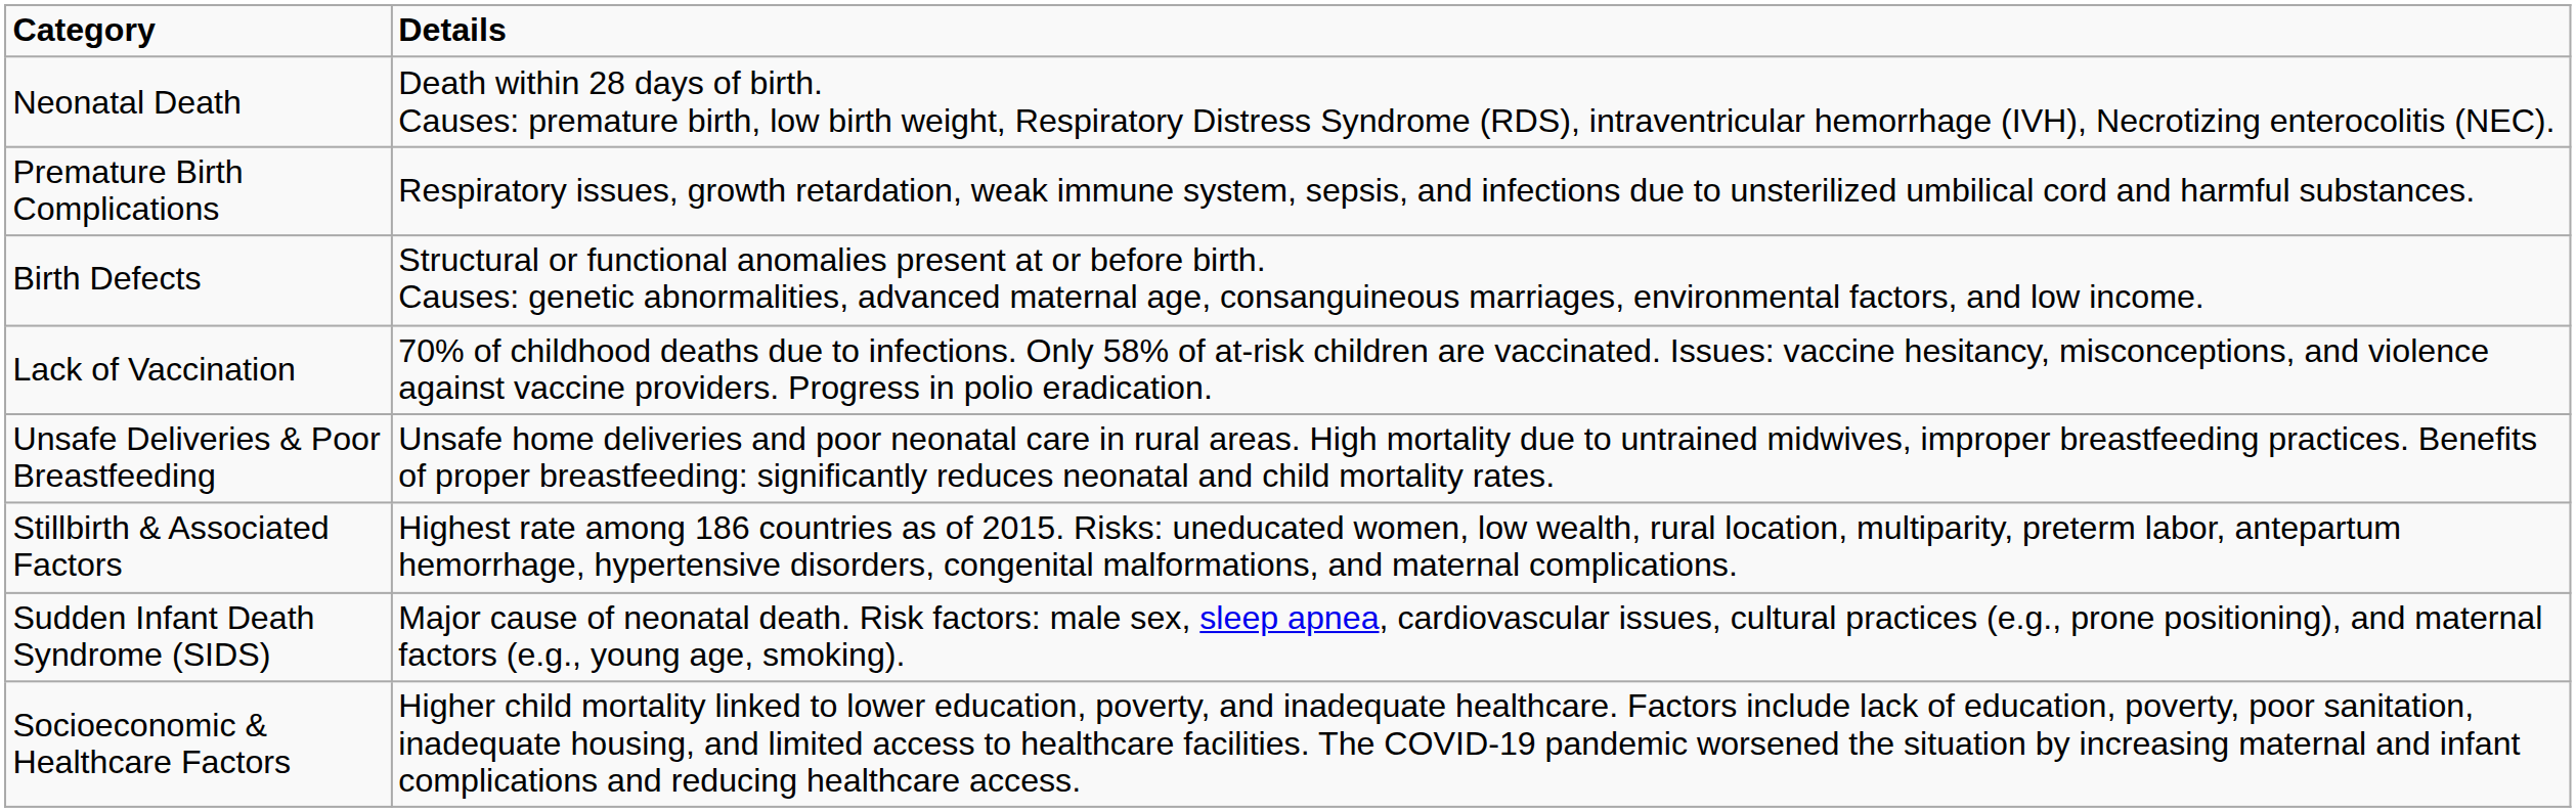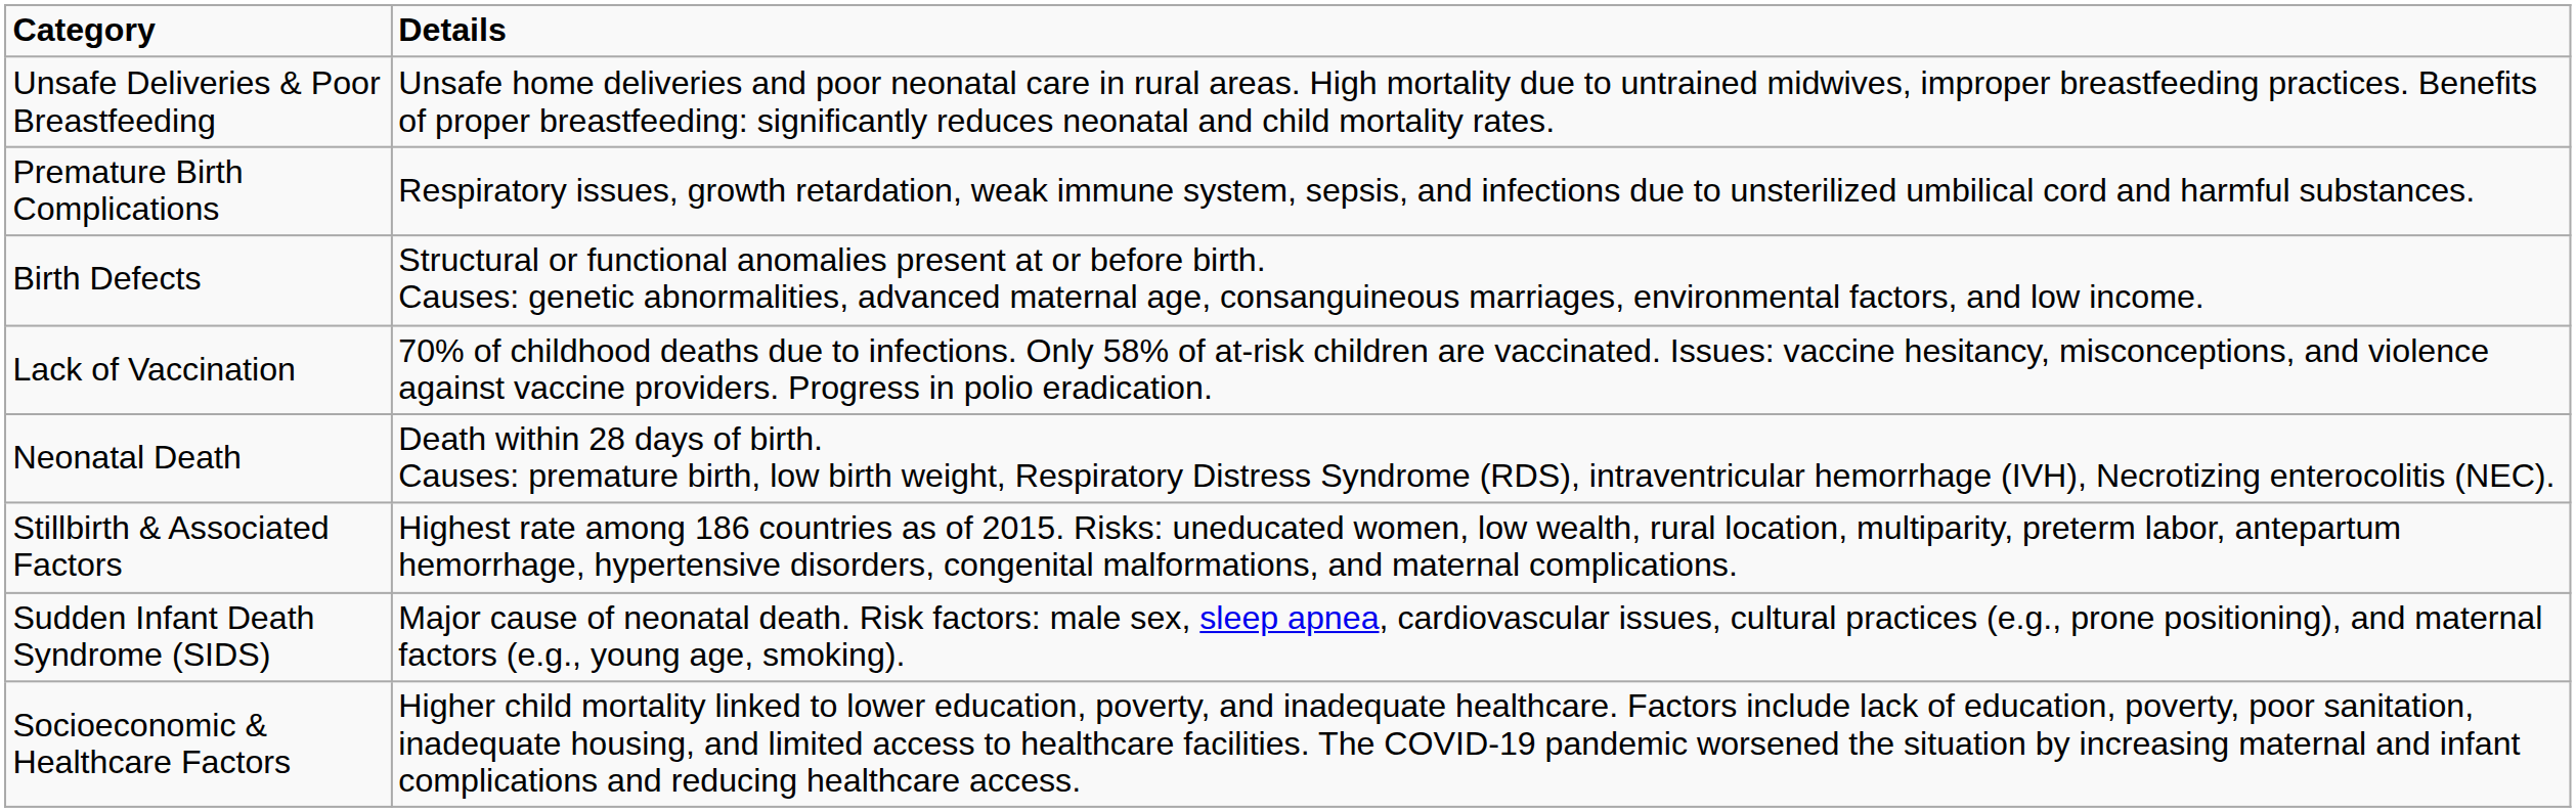 <table class="wikitable">
 <tr>
 <td><strong>Category</strong></td>
 <td><strong>Details</strong></td>
 </tr>
 <tr>
-<td>Neonatal  Death</td>
-<td>Death within 28 days of birth.<br>Causes: premature birth, low birth weight, Respiratory  Distress Syndrome (RDS), intraventricular hemorrhage (IVH), Necrotizing  enterocolitis (NEC).</td>
+<td>Unsafe  Deliveries & Poor Breastfeeding</td>
+<td>Unsafe home deliveries and poor neonatal care in rural areas. High mortality due to untrained midwives, improper breastfeeding practices. Benefits of proper breastfeeding: significantly reduces neonatal and child mortality rates.</td>
 </tr>
 <tr>
 <td>Premature  Birth Complications</td>
 <td>Respiratory issues, growth retardation, weak immune system, sepsis, and infections due to unsterilized umbilical cord and harmful substances.</td>
 </tr>
 <tr>
 <td>Birth Defects</td>
 <td>Structural or  functional anomalies present at or before birth.<br>Causes: genetic  abnormalities, advanced maternal age, consanguineous marriages, environmental  factors, and low income.</td>
 </tr>
 <tr>
 <td>Lack of  Vaccination</td>
 <td>70% of  childhood deaths due to infections. Only 58% of at-risk children are  vaccinated. Issues: vaccine hesitancy, misconceptions, and violence against  vaccine providers. Progress in polio eradication.</td>
 </tr>
 <tr>
-<td>Unsafe  Deliveries & Poor Breastfeeding</td>
-<td>Unsafe home deliveries and poor neonatal care in rural areas. High mortality due to untrained midwives, improper breastfeeding practices. Benefits of proper breastfeeding: significantly reduces neonatal and child mortality rates.</td>
+<td>Neonatal  Death</td>
+<td>Death within 28 days of birth.<br>Causes: premature birth, low birth weight, Respiratory  Distress Syndrome (RDS), intraventricular hemorrhage (IVH), Necrotizing  enterocolitis (NEC).</td>
 </tr>
 <tr>
 <td>Stillbirth  & Associated Factors</td>
 <td>Highest rate  among 186 countries as of 2015. Risks: uneducated women, low wealth, rural  location, multiparity, preterm labor, antepartum hemorrhage, hypertensive  disorders, congenital malformations, and maternal complications.</td>
 </tr>
 <tr>
 <td>Sudden Infant  Death Syndrome (SIDS)</td>
 <td>Major cause of neonatal death. Risk factors: male sex, <a href='#'>sleep apnea</a>, cardiovascular issues, cultural practices (e.g., prone positioning), and maternal factors (e.g., young age, smoking).</td>
 </tr>
 <tr>
 <td>Socioeconomic  & Healthcare Factors</td>
 <td>Higher child mortality linked to lower education, poverty, and inadequate healthcare. Factors include lack of education, poverty, poor sanitation, inadequate  housing, and limited access to healthcare facilities. The COVID-19 pandemic worsened the situation by increasing maternal and infant complications and reducing healthcare access.</td>
 </tr>
 </table>
